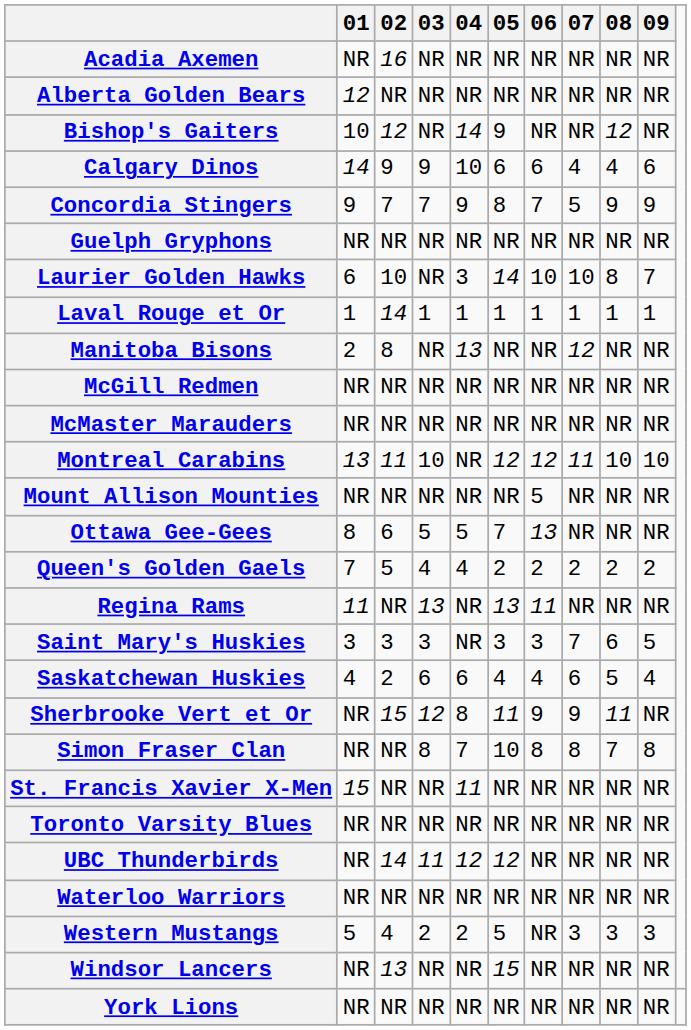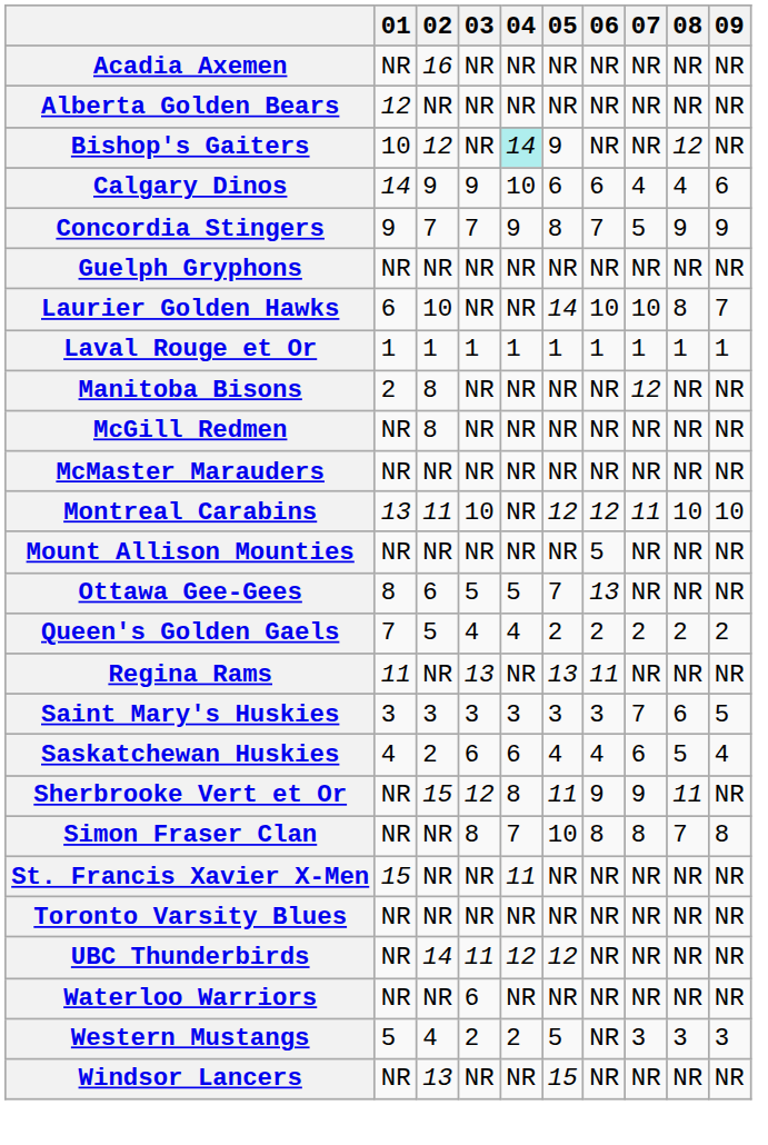 <table class="wikitable sortable">
 <tr>
 <th scope="col"></th>
 <th scope="col">01</th>
 <th scope="col">02</th>
 <th scope="col">03</th>
 <th scope="col">04</th>
 <th scope="col">05</th>
 <th scope="col">06</th>
 <th scope="col">07</th>
 <th scope="col">08</th>
 <th scope="col">09</th>
 </tr>
 <tr>
 <th scope="row"><a href='#'>Acadia Axemen</a></th>
 <td>NR</td>
 <td><em>16</em></td>
 <td>NR</td>
 <td>NR</td>
 <td>NR</td>
 <td>NR</td>
 <td>NR</td>
 <td>NR</td>
 <td>NR</td>
 </tr>
 <tr>
 <th scope="row"><a href='#'>Alberta Golden Bears</a></th>
 <td><em>12</em></td>
 <td>NR</td>
 <td>NR</td>
 <td>NR</td>
 <td>NR</td>
 <td>NR</td>
 <td>NR</td>
 <td>NR</td>
 <td>NR</td>
 </tr>
 <tr>
 <th scope="row"><a href='#'>Bishop's Gaiters</a></th>
 <td>10</td>
 <td><em>12</em></td>
 <td>NR</td>
-<td><em>14</em></td>
+<td style="background: paleturquoise;"><em>14</em></td>
 <td>9</td>
 <td>NR</td>
 <td>NR</td>
 <td><em>12</em></td>
 <td>NR</td>
 </tr>
 <tr>
 <th scope="row"><a href='#'>Calgary Dinos</a></th>
 <td><em>14</em></td>
 <td>9</td>
 <td>9</td>
 <td>10</td>
 <td>6</td>
 <td>6</td>
 <td>4</td>
 <td>4</td>
 <td>6</td>
 </tr>
 <tr>
 <th scope="row"><a href='#'>Concordia Stingers</a></th>
 <td>9</td>
 <td>7</td>
 <td>7</td>
 <td>9</td>
 <td>8</td>
 <td>7</td>
 <td>5</td>
 <td>9</td>
 <td>9</td>
 </tr>
 <tr>
 <th scope="row"><a href='#'>Guelph Gryphons</a></th>
 <td>NR</td>
 <td>NR</td>
 <td>NR</td>
 <td>NR</td>
 <td>NR</td>
 <td>NR</td>
 <td>NR</td>
 <td>NR</td>
 <td>NR</td>
 </tr>
 <tr>
 <th scope="row"><a href='#'>Laurier Golden Hawks</a></th>
 <td>6</td>
 <td>10</td>
 <td>NR</td>
-<td>3</td>
+<td>NR</td>
 <td><em>14</em></td>
 <td>10</td>
 <td>10</td>
 <td>8</td>
 <td>7</td>
 </tr>
 <tr>
 <th scope="row"><a href='#'>Laval Rouge et Or</a></th>
 <td>1</td>
-<td><em>14</em></td>
+<td>1</td>
 <td>1</td>
 <td>1</td>
 <td>1</td>
 <td>1</td>
 <td>1</td>
 <td>1</td>
 <td>1</td>
 </tr>
 <tr>
 <th scope="row"><a href='#'>Manitoba Bisons</a></th>
 <td>2</td>
 <td>8</td>
 <td>NR</td>
-<td><em>13</em></td>
+<td>NR</td>
 <td>NR</td>
 <td>NR</td>
 <td><em>12</em></td>
 <td>NR</td>
 <td>NR</td>
 </tr>
 <tr>
 <th scope="row"><a href='#'>McGill Redmen</a></th>
 <td>NR</td>
-<td>NR</td>
+<td>8</td>
 <td>NR</td>
 <td>NR</td>
 <td>NR</td>
 <td>NR</td>
 <td>NR</td>
 <td>NR</td>
 <td>NR</td>
 </tr>
 <tr>
 <th scope="row"><a href='#'>McMaster Marauders</a></th>
 <td>NR</td>
 <td>NR</td>
 <td>NR</td>
 <td>NR</td>
 <td>NR</td>
 <td>NR</td>
 <td>NR</td>
 <td>NR</td>
 <td>NR</td>
 </tr>
 <tr>
 <th scope="row"><a href='#'>Montreal Carabins</a></th>
 <td><em>13</em></td>
 <td><em>11</em></td>
 <td>10</td>
 <td>NR</td>
 <td><em>12</em></td>
 <td><em>12</em></td>
 <td><em>11</em></td>
 <td>10</td>
 <td>10</td>
 </tr>
 <tr>
 <th scope="row"><a href='#'>Mount Allison Mounties</a></th>
 <td>NR</td>
 <td>NR</td>
 <td>NR</td>
 <td>NR</td>
 <td>NR</td>
 <td>5</td>
 <td>NR</td>
 <td>NR</td>
 <td>NR</td>
 </tr>
 <tr>
 <th scope="row"><a href='#'>Ottawa Gee-Gees</a></th>
 <td>8</td>
 <td>6</td>
 <td>5</td>
 <td>5</td>
 <td>7</td>
 <td><em>13</em></td>
 <td>NR</td>
 <td>NR</td>
 <td>NR</td>
 </tr>
 <tr>
 <th scope="row"><a href='#'>Queen's Golden Gaels</a></th>
 <td>7</td>
 <td>5</td>
 <td>4</td>
 <td>4</td>
 <td>2</td>
 <td>2</td>
 <td>2</td>
 <td>2</td>
 <td>2</td>
 </tr>
 <tr>
 <th scope="row"><a href='#'>Regina Rams</a></th>
 <td><em>11</em></td>
 <td>NR</td>
 <td><em>13</em></td>
 <td>NR</td>
 <td><em>13</em></td>
 <td><em>11</em></td>
 <td>NR</td>
 <td>NR</td>
 <td>NR</td>
 </tr>
 <tr>
 <th scope="row"><a href='#'>Saint Mary's Huskies</a></th>
 <td>3</td>
 <td>3</td>
 <td>3</td>
-<td>NR</td>
+<td>3</td>
 <td>3</td>
 <td>3</td>
 <td>7</td>
 <td>6</td>
 <td>5</td>
 </tr>
 <tr>
 <th scope="row"><a href='#'>Saskatchewan Huskies</a></th>
 <td>4</td>
 <td>2</td>
 <td>6</td>
 <td>6</td>
 <td>4</td>
 <td>4</td>
 <td>6</td>
 <td>5</td>
 <td>4</td>
 </tr>
 <tr>
 <th scope="row"><a href='#'>Sherbrooke Vert et Or</a></th>
 <td>NR</td>
 <td><em>15</em></td>
 <td><em>12</em></td>
 <td>8</td>
 <td><em>11</em></td>
 <td>9</td>
 <td>9</td>
 <td><em>11</em></td>
 <td>NR</td>
 </tr>
 <tr>
 <th scope="row"><a href='#'>Simon Fraser Clan</a></th>
 <td>NR</td>
 <td>NR</td>
 <td>8</td>
 <td>7</td>
 <td>10</td>
 <td>8</td>
 <td>8</td>
 <td>7</td>
 <td>8</td>
 </tr>
 <tr>
 <th scope="row"><a href='#'>St. Francis Xavier X-Men</a></th>
 <td><em>15</em></td>
 <td>NR</td>
 <td>NR</td>
 <td><em>11</em></td>
 <td>NR</td>
 <td>NR</td>
 <td>NR</td>
 <td>NR</td>
 <td>NR</td>
 </tr>
 <tr>
 <th scope="row"><a href='#'>Toronto Varsity Blues</a></th>
 <td>NR</td>
 <td>NR</td>
 <td>NR</td>
 <td>NR</td>
 <td>NR</td>
 <td>NR</td>
 <td>NR</td>
 <td>NR</td>
 <td>NR</td>
 </tr>
 <tr>
 <th scope="row"><a href='#'>UBC Thunderbirds</a></th>
 <td>NR</td>
 <td><em>14</em></td>
 <td><em>11</em></td>
 <td><em>12</em></td>
 <td><em>12</em></td>
 <td>NR</td>
 <td>NR</td>
 <td>NR</td>
 <td>NR</td>
 </tr>
 <tr>
 <th scope="row"><a href='#'>Waterloo Warriors</a></th>
 <td>NR</td>
 <td>NR</td>
-<td>NR</td>
+<td>6</td>
 <td>NR</td>
 <td>NR</td>
 <td>NR</td>
 <td>NR</td>
 <td>NR</td>
 <td>NR</td>
 </tr>
 <tr>
 <th scope="row"><a href='#'>Western Mustangs</a></th>
 <td>5</td>
 <td>4</td>
 <td>2</td>
 <td>2</td>
 <td>5</td>
 <td>NR</td>
 <td>3</td>
 <td>3</td>
 <td>3</td>
 </tr>
 <tr>
 <th scope="row"><a href='#'>Windsor Lancers</a></th>
 <td>NR</td>
 <td><em>13</em></td>
 <td>NR</td>
 <td>NR</td>
 <td><em>15</em></td>
 <td>NR</td>
 <td>NR</td>
 <td>NR</td>
 <td>NR</td>
 </tr>
-<tr>
-<th scope="row"><a href='#'>York Lions</a></th>
-<td>NR</td>
-<td>NR</td>
-<td>NR</td>
-<td>NR</td>
-<td>NR</td>
-<td>NR</td>
-<td>NR</td>
-<td>NR</td>
-<td>NR</td>
-<td></td>
-</tr>
 </table>
